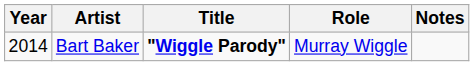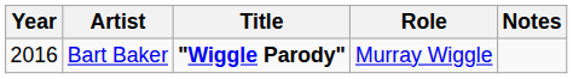 <table class="wikitable">
 <tr>
 <th>Year</th>
 <th>Artist</th>
 <th>Title</th>
 <th>Role</th>
 <th>Notes</th>
 </tr>
 <tr>
-<td>2014</td>
+<td>2016</td>
 <td><a href='#'>Bart Baker</a></td>
 <td><strong>"<a href='#'>Wiggle</a> Parody"</strong></td>
 <td><a href='#'>Murray Wiggle</a></td>
 <td></td>
 </tr>
 </table>
